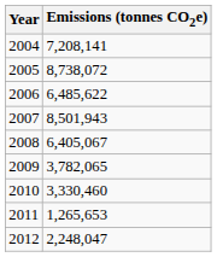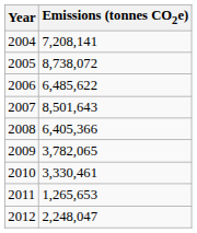 <table class="wikitable">
 <tr>
 <th>Year</th>
 <th>Emissions (tonnes CO<sub>2</sub>e)</th>
 </tr>
 <tr>
 <td>2004</td>
 <td>7,208,141</td>
 </tr>
 <tr>
 <td>2005</td>
 <td>8,738,072</td>
 </tr>
 <tr>
 <td>2006</td>
 <td>6,485,622</td>
 </tr>
 <tr>
 <td>2007</td>
-<td>8,501,943</td>
+<td>8,501,643</td>
 </tr>
 <tr>
 <td>2008</td>
-<td>6,405,067</td>
+<td>6,405,366</td>
 </tr>
 <tr>
 <td>2009</td>
 <td>3,782,065</td>
 </tr>
 <tr>
 <td>2010</td>
-<td>3,330,460</td>
+<td>3,330,461</td>
 </tr>
 <tr>
 <td>2011</td>
 <td>1,265,653</td>
 </tr>
 <tr>
 <td>2012</td>
 <td>2,248,047</td>
 </tr>
 </table>
